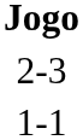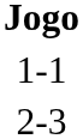 <table>
 <tr>
 <th width=125></th>
 <th width=auto>Jogo</th>
 <th width=125></th>
 </tr>
 <tr>
 <td align=right></td>
+<td align=center>1-1</td>
+<td align=left></td>
+</tr>
+<tr>
+<td align=right></td>
 <td align=center>2-3</td>
 <td align=left><strong></strong></td>
 </tr>
-<tr>
-<td align=right></td>
-<td align=center>1-1</td>
-<td align=left></td>
-</tr>
 </table>
